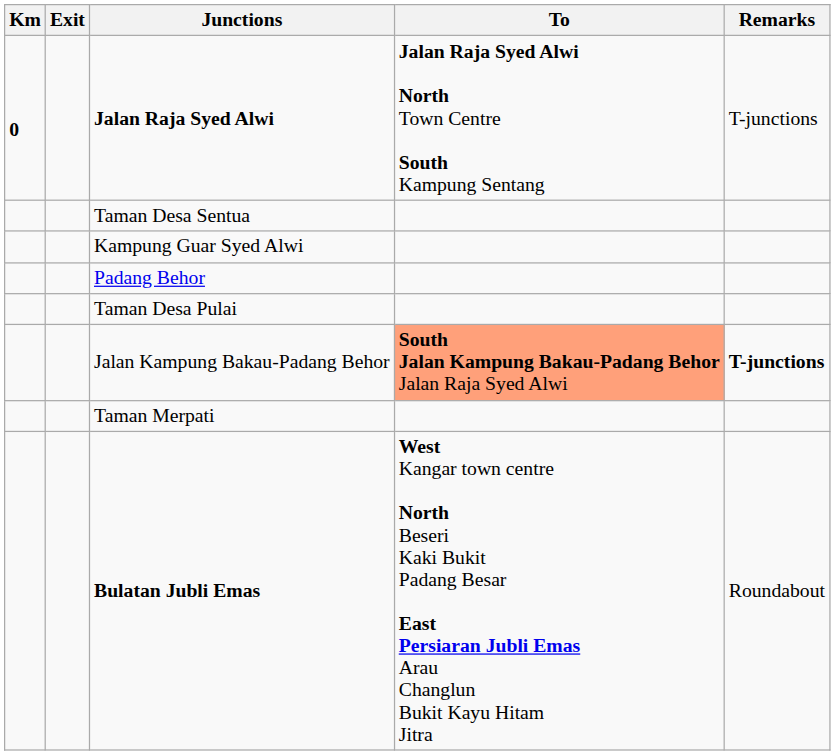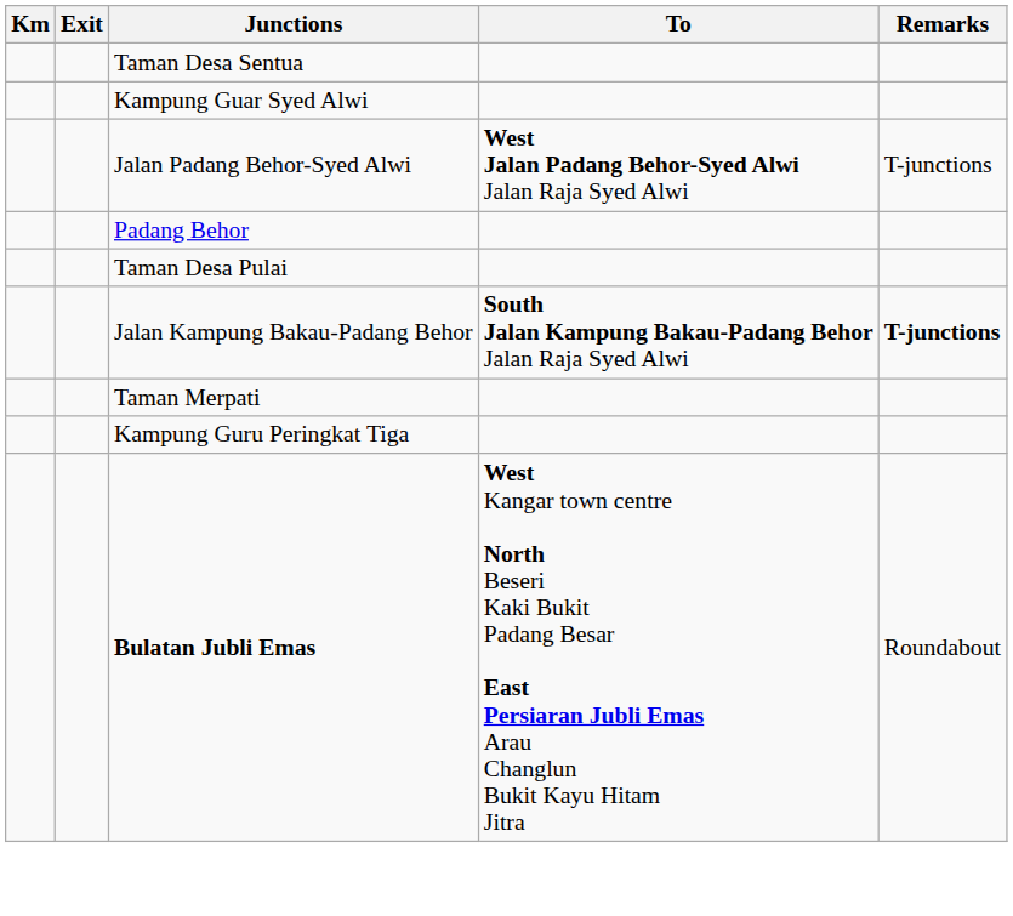 <table class="wikitable">
 <tr>
 <th>Km</th>
 <th>Exit</th>
 <th>Junctions</th>
 <th>To</th>
 <th>Remarks</th>
-</tr>
-<tr>
-<td><br><strong>0</strong></td>
-<td></td>
-<td> <strong>Jalan Raja Syed Alwi</strong></td>
-<td> <strong>Jalan Raja Syed Alwi</strong><br><br><strong>North</strong><br>Town Centre<br><br><strong>South</strong><br>Kampung Sentang</td>
-<td>T-junctions</td>
 </tr>
 <tr>
 <td></td>
 <td></td>
 <td>Taman Desa Sentua</td>
 <td></td>
 <td></td>
 </tr>
 <tr>
 <td></td>
 <td></td>
 <td>Kampung Guar Syed Alwi</td>
 <td></td>
 <td></td>
+</tr>
+<tr>
+<td></td>
+<td></td>
+<td>Jalan Padang Behor-Syed Alwi</td>
+<td><strong>West</strong><br><strong>Jalan Padang Behor-Syed Alwi</strong><br> Jalan Raja Syed Alwi</td>
+<td>T-junctions</td>
 </tr>
 <tr>
 <td></td>
 <td></td>
 <td><a href='#'>Padang Behor</a></td>
 <td></td>
 <td></td>
 </tr>
 <tr>
 <td></td>
 <td></td>
 <td>Taman Desa Pulai</td>
 <td></td>
 <td></td>
 </tr>
 <tr>
 <td></td>
 <td></td>
 <td>Jalan Kampung Bakau-Padang Behor</td>
-<td style="background: lightsalmon;"><strong>South</strong><br> <strong>Jalan Kampung Bakau-Padang Behor</strong><br> Jalan Raja Syed Alwi</td>
+<td><strong>South</strong><br> <strong>Jalan Kampung Bakau-Padang Behor</strong><br> Jalan Raja Syed Alwi</td>
 <td><strong>T-junctions</strong></td>
 </tr>
 <tr>
 <td></td>
 <td></td>
 <td>Taman Merpati</td>
 <td></td>
 </tr>
 <tr>
 <td></td>
 <td></td>
+<td>Kampung Guru Peringkat Tiga</td>
+<td></td>
+<td></td>
+</tr>
+<tr>
+<td></td>
+<td></td>
 <td><strong>Bulatan Jubli Emas</strong></td>
 <td><strong>West</strong><br> Kangar town centre<br><br><strong>North</strong><br> Beseri<br> Kaki Bukit<br> Padang Besar<br><br><strong>East</strong><br> <strong><a href='#'>Persiaran Jubli Emas</a></strong><br>Arau<br>Changlun<br>Bukit Kayu Hitam<br>Jitra</td>
 <td>Roundabout</td>
 </tr>
 </table>
